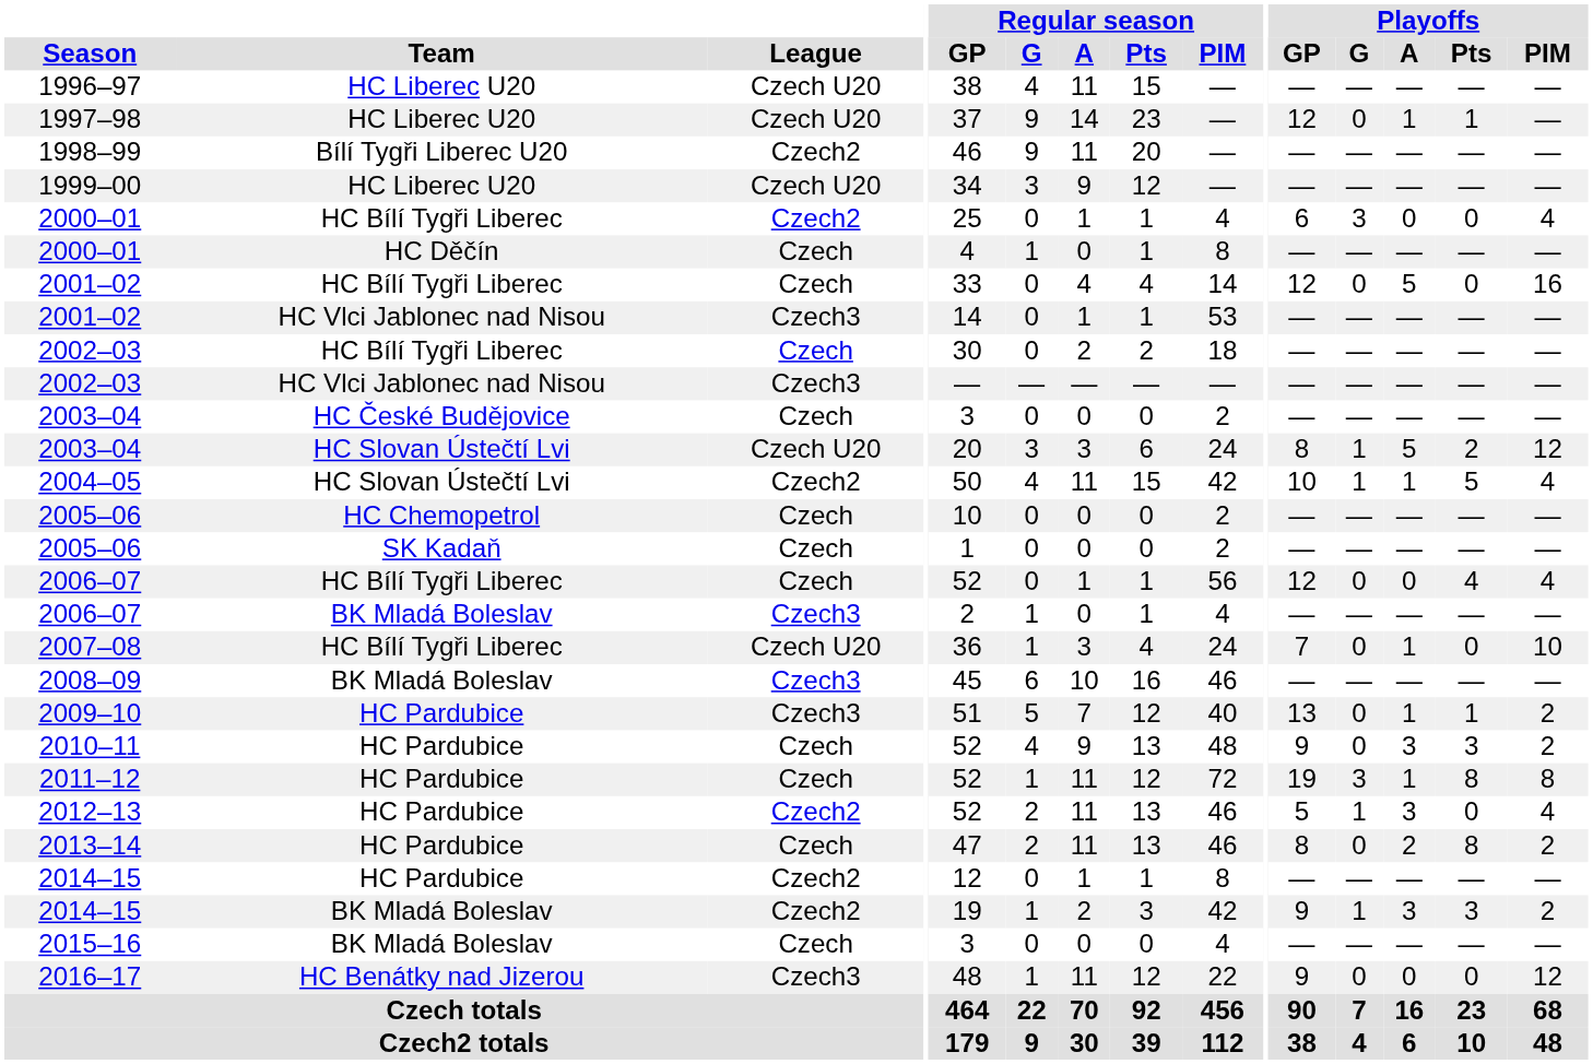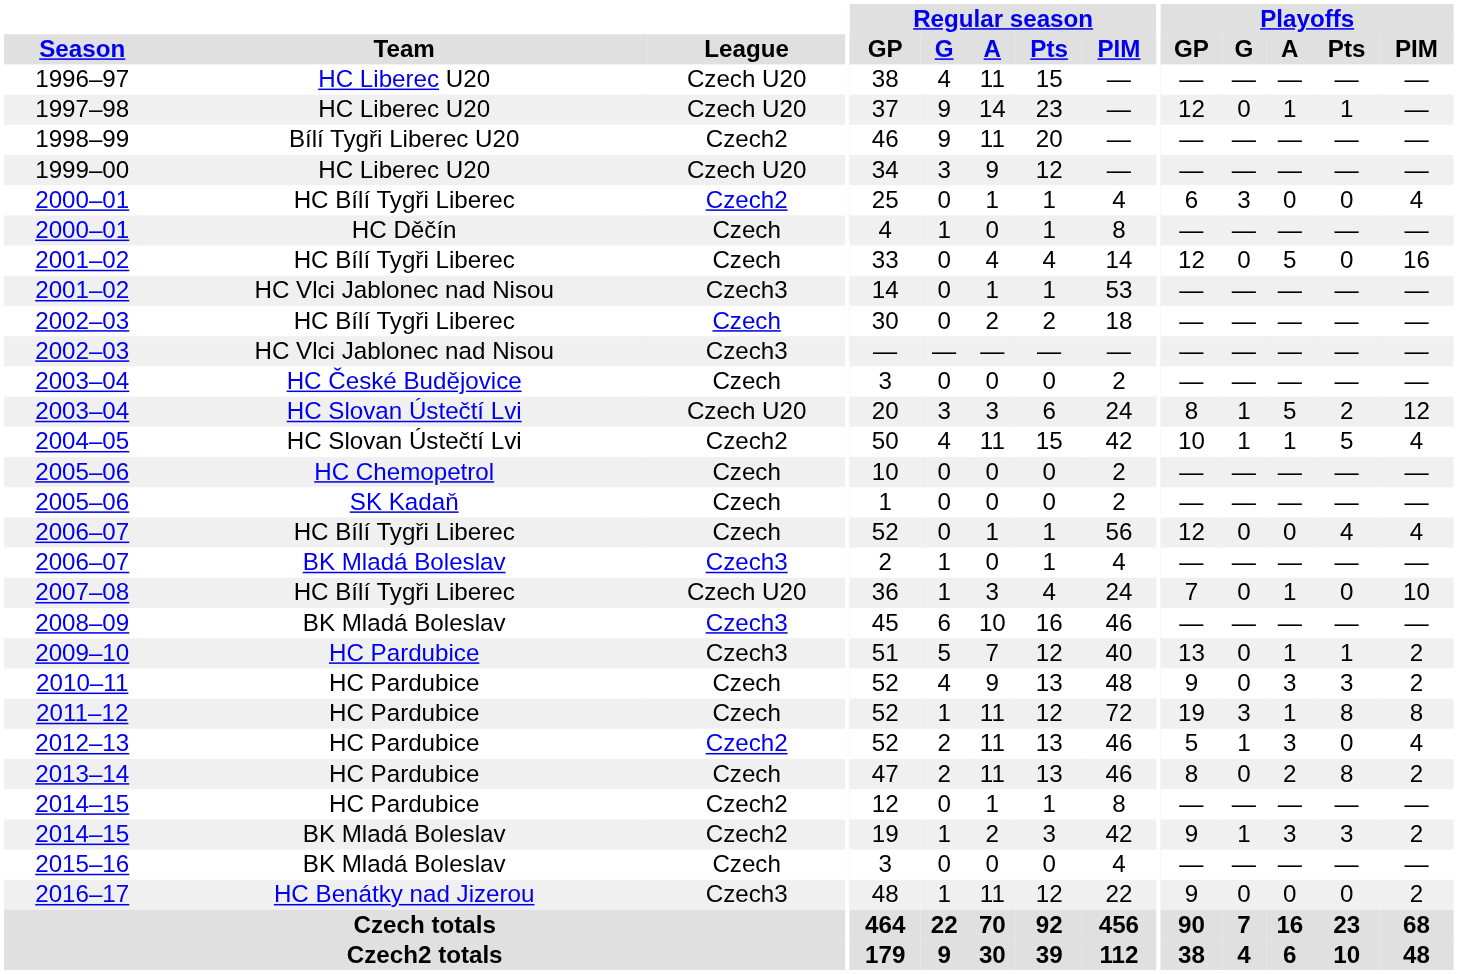 <table border="0" cellpadding="1" cellspacing="0" style="text-align:center; width:60em">
 <tr bgcolor="#e0e0e0">
 <th colspan="3" bgcolor="#ffffff"></th>
 <th rowspan="99" bgcolor="#ffffff"></th>
 <th colspan="5"><a href='#'>Regular season</a></th>
 <th rowspan="99" bgcolor="#ffffff"></th>
 <th colspan="5"><a href='#'>Playoffs</a></th>
 </tr>
 <tr bgcolor="#e0e0e0">
 <th><a href='#'>Season</a></th>
 <th>Team</th>
 <th>League</th>
 <th>GP</th>
 <th><a href='#'>G</a></th>
 <th><a href='#'>A</a></th>
 <th><a href='#'>Pts</a></th>
 <th><a href='#'>PIM</a></th>
 <th>GP</th>
 <th>G</th>
 <th>A</th>
 <th>Pts</th>
 <th>PIM</th>
 </tr>
 <tr>
 <td>1996–97</td>
 <td><a href='#'>HC Liberec</a> U20</td>
 <td>Czech U20</td>
 <td>38</td>
 <td>4</td>
 <td>11</td>
 <td>15</td>
 <td>—</td>
 <td>—</td>
 <td>—</td>
 <td>—</td>
 <td>—</td>
 <td>—</td>
 </tr>
 <tr bgcolor="#f0f0f0">
 <td>1997–98</td>
 <td>HC Liberec U20</td>
 <td>Czech U20</td>
 <td>37</td>
 <td>9</td>
 <td>14</td>
 <td>23</td>
 <td>—</td>
 <td>12</td>
 <td>0</td>
 <td>1</td>
 <td>1</td>
 <td>—</td>
 </tr>
 <tr>
 <td>1998–99</td>
 <td>Bílí Tygři Liberec U20</td>
 <td>Czech2</td>
 <td>46</td>
 <td>9</td>
 <td>11</td>
 <td>20</td>
 <td>—</td>
 <td>—</td>
 <td>—</td>
 <td>—</td>
 <td>—</td>
 <td>—</td>
 </tr>
 <tr bgcolor="#f0f0f0">
 <td>1999–00</td>
 <td>HC Liberec U20</td>
 <td>Czech U20</td>
 <td>34</td>
 <td>3</td>
 <td>9</td>
 <td>12</td>
 <td>—</td>
 <td>—</td>
 <td>—</td>
 <td>—</td>
 <td>—</td>
 <td>—</td>
 </tr>
 <tr>
 <td><a href='#'>2000–01</a></td>
 <td>HC Bílí Tygři Liberec</td>
 <td><a href='#'>Czech2</a></td>
 <td>25</td>
 <td>0</td>
 <td>1</td>
 <td>1</td>
 <td>4</td>
 <td>6</td>
 <td>3</td>
 <td>0</td>
 <td>0</td>
 <td>4</td>
 </tr>
 <tr bgcolor="#f0f0f0">
 <td><a href='#'>2000–01</a></td>
 <td>HC Děčín</td>
 <td>Czech</td>
 <td>4</td>
 <td>1</td>
 <td>0</td>
 <td>1</td>
 <td>8</td>
 <td>—</td>
 <td>—</td>
 <td>—</td>
 <td>—</td>
 <td>—</td>
 </tr>
 <tr>
 <td><a href='#'>2001–02</a></td>
 <td>HC Bílí Tygři Liberec</td>
 <td>Czech</td>
 <td>33</td>
 <td>0</td>
 <td>4</td>
 <td>4</td>
 <td>14</td>
 <td>12</td>
 <td>0</td>
 <td>5</td>
 <td>0</td>
 <td>16</td>
 </tr>
 <tr bgcolor="#f0f0f0">
 <td><a href='#'>2001–02</a></td>
 <td>HC Vlci Jablonec nad Nisou</td>
 <td>Czech3</td>
 <td>14</td>
 <td>0</td>
 <td>1</td>
 <td>1</td>
 <td>53</td>
 <td>—</td>
 <td>—</td>
 <td>—</td>
 <td>—</td>
 <td>—</td>
 </tr>
 <tr>
 <td><a href='#'>2002–03</a></td>
 <td>HC Bílí Tygři Liberec</td>
 <td><a href='#'>Czech</a></td>
 <td>30</td>
 <td>0</td>
 <td>2</td>
 <td>2</td>
 <td>18</td>
 <td>—</td>
 <td>—</td>
 <td>—</td>
 <td>—</td>
 <td>—</td>
 </tr>
 <tr bgcolor="#f0f0f0">
 <td><a href='#'>2002–03</a></td>
 <td>HC Vlci Jablonec nad Nisou</td>
 <td>Czech3</td>
 <td>—</td>
 <td>—</td>
 <td>—</td>
 <td>—</td>
 <td>—</td>
 <td>—</td>
 <td>—</td>
 <td>—</td>
 <td>—</td>
 <td>—</td>
 </tr>
 <tr>
 <td><a href='#'>2003–04</a></td>
 <td><a href='#'>HC České Budějovice</a></td>
 <td>Czech</td>
 <td>3</td>
 <td>0</td>
 <td>0</td>
 <td>0</td>
 <td>2</td>
 <td>—</td>
 <td>—</td>
 <td>—</td>
 <td>—</td>
 <td>—</td>
 </tr>
 <tr bgcolor="#f0f0f0">
 <td><a href='#'>2003–04</a></td>
 <td><a href='#'>HC Slovan Ústečtí Lvi</a></td>
 <td>Czech U20</td>
 <td>20</td>
 <td>3</td>
 <td>3</td>
 <td>6</td>
 <td>24</td>
 <td>8</td>
 <td>1</td>
 <td>5</td>
 <td>2</td>
 <td>12</td>
 </tr>
 <tr>
 <td><a href='#'>2004–05</a></td>
 <td>HC Slovan Ústečtí Lvi</td>
 <td>Czech2</td>
 <td>50</td>
 <td>4</td>
 <td>11</td>
 <td>15</td>
 <td>42</td>
 <td>10</td>
 <td>1</td>
 <td>1</td>
 <td>5</td>
 <td>4</td>
 </tr>
 <tr bgcolor="#f0f0f0">
 <td><a href='#'>2005–06</a></td>
 <td><a href='#'>HC Chemopetrol</a></td>
 <td>Czech</td>
 <td>10</td>
 <td>0</td>
 <td>0</td>
 <td>0</td>
 <td>2</td>
 <td>—</td>
 <td>—</td>
 <td>—</td>
 <td>—</td>
 <td>—</td>
 </tr>
 <tr>
 <td><a href='#'>2005–06</a></td>
 <td><a href='#'>SK Kadaň</a></td>
 <td>Czech</td>
 <td>1</td>
 <td>0</td>
 <td>0</td>
 <td>0</td>
 <td>2</td>
 <td>—</td>
 <td>—</td>
 <td>—</td>
 <td>—</td>
 <td>—</td>
 </tr>
 <tr bgcolor="#f0f0f0">
 <td><a href='#'>2006–07</a></td>
 <td>HC Bílí Tygři Liberec</td>
 <td>Czech</td>
 <td>52</td>
 <td>0</td>
 <td>1</td>
 <td>1</td>
 <td>56</td>
 <td>12</td>
 <td>0</td>
 <td>0</td>
 <td>4</td>
 <td>4</td>
 </tr>
 <tr>
 <td><a href='#'>2006–07</a></td>
 <td><a href='#'>BK Mladá Boleslav</a></td>
 <td><a href='#'>Czech3</a></td>
 <td>2</td>
 <td>1</td>
 <td>0</td>
 <td>1</td>
 <td>4</td>
 <td>—</td>
 <td>—</td>
 <td>—</td>
 <td>—</td>
 <td>—</td>
 </tr>
 <tr bgcolor="#f0f0f0">
 <td><a href='#'>2007–08</a></td>
 <td>HC Bílí Tygři Liberec</td>
 <td>Czech U20</td>
 <td>36</td>
 <td>1</td>
 <td>3</td>
 <td>4</td>
 <td>24</td>
 <td>7</td>
 <td>0</td>
 <td>1</td>
 <td>0</td>
 <td>10</td>
 </tr>
 <tr>
 <td><a href='#'>2008–09</a></td>
 <td>BK Mladá Boleslav</td>
 <td><a href='#'>Czech3</a></td>
 <td>45</td>
 <td>6</td>
 <td>10</td>
 <td>16</td>
 <td>46</td>
 <td>—</td>
 <td>—</td>
 <td>—</td>
 <td>—</td>
 <td>—</td>
 </tr>
 <tr bgcolor="#f0f0f0">
 <td><a href='#'>2009–10</a></td>
 <td><a href='#'>HC Pardubice</a></td>
 <td>Czech3</td>
 <td>51</td>
 <td>5</td>
 <td>7</td>
 <td>12</td>
 <td>40</td>
 <td>13</td>
 <td>0</td>
 <td>1</td>
 <td>1</td>
 <td>2</td>
 </tr>
 <tr>
 <td><a href='#'>2010–11</a></td>
 <td>HC Pardubice</td>
 <td>Czech</td>
 <td>52</td>
 <td>4</td>
 <td>9</td>
 <td>13</td>
 <td>48</td>
 <td>9</td>
 <td>0</td>
 <td>3</td>
 <td>3</td>
 <td>2</td>
 </tr>
 <tr bgcolor="#f0f0f0">
 <td><a href='#'>2011–12</a></td>
 <td>HC Pardubice</td>
 <td>Czech</td>
 <td>52</td>
 <td>1</td>
 <td>11</td>
 <td>12</td>
 <td>72</td>
 <td>19</td>
 <td>3</td>
 <td>1</td>
 <td>8</td>
 <td>8</td>
 </tr>
 <tr>
 <td><a href='#'>2012–13</a></td>
 <td>HC Pardubice</td>
 <td><a href='#'>Czech2</a></td>
 <td>52</td>
 <td>2</td>
 <td>11</td>
 <td>13</td>
 <td>46</td>
 <td>5</td>
 <td>1</td>
 <td>3</td>
 <td>0</td>
 <td>4</td>
 </tr>
 <tr bgcolor="#f0f0f0">
 <td><a href='#'>2013–14</a></td>
 <td>HC Pardubice</td>
 <td>Czech</td>
 <td>47</td>
 <td>2</td>
 <td>11</td>
 <td>13</td>
 <td>46</td>
 <td>8</td>
 <td>0</td>
 <td>2</td>
 <td>8</td>
 <td>2</td>
 </tr>
 <tr>
 <td><a href='#'>2014–15</a></td>
 <td>HC Pardubice</td>
 <td>Czech2</td>
 <td>12</td>
 <td>0</td>
 <td>1</td>
 <td>1</td>
 <td>8</td>
 <td>—</td>
 <td>—</td>
 <td>—</td>
 <td>—</td>
 <td>—</td>
 </tr>
 <tr bgcolor="#f0f0f0">
 <td><a href='#'>2014–15</a></td>
 <td>BK Mladá Boleslav</td>
 <td>Czech2</td>
 <td>19</td>
 <td>1</td>
 <td>2</td>
 <td>3</td>
 <td>42</td>
 <td>9</td>
 <td>1</td>
 <td>3</td>
 <td>3</td>
 <td>2</td>
 </tr>
 <tr>
 <td><a href='#'>2015–16</a></td>
 <td>BK Mladá Boleslav</td>
 <td>Czech</td>
 <td>3</td>
 <td>0</td>
 <td>0</td>
 <td>0</td>
 <td>4</td>
 <td>—</td>
 <td>—</td>
 <td>—</td>
 <td>—</td>
 <td>—</td>
 </tr>
 <tr bgcolor="#f0f0f0">
 <td><a href='#'>2016–17</a></td>
 <td><a href='#'>HC Benátky nad Jizerou</a></td>
 <td>Czech3</td>
 <td>48</td>
 <td>1</td>
 <td>11</td>
 <td>12</td>
 <td>22</td>
 <td>9</td>
 <td>0</td>
 <td>0</td>
 <td>0</td>
-<td>12</td>
+<td>2</td>
 </tr>
 <tr>
 </tr>
 <tr ALIGN="center" bgcolor="#e0e0e0">
 <th colspan="3">Czech totals</th>
 <th ALIGN="center">464</th>
 <th ALIGN="center">22</th>
 <th ALIGN="center">70</th>
 <th ALIGN="center">92</th>
 <th ALIGN="center">456</th>
 <th ALIGN="center">90</th>
 <th ALIGN="center">7</th>
 <th ALIGN="center">16</th>
 <th ALIGN="center">23</th>
 <th ALIGN="center">68</th>
 </tr>
 <tr>
 </tr>
 <tr ALIGN="center" bgcolor="#e0e0e0">
 <th colspan="3">Czech2 totals</th>
 <th ALIGN="center">179</th>
 <th ALIGN="center">9</th>
 <th ALIGN="center">30</th>
 <th ALIGN="center">39</th>
 <th ALIGN="center">112</th>
 <th ALIGN="center">38</th>
 <th ALIGN="center">4</th>
 <th ALIGN="center">6</th>
 <th ALIGN="center">10</th>
 <th ALIGN="center">48</th>
 </tr>
 </table>
